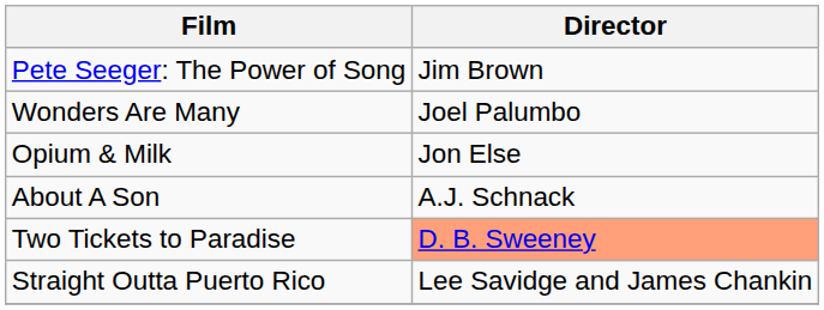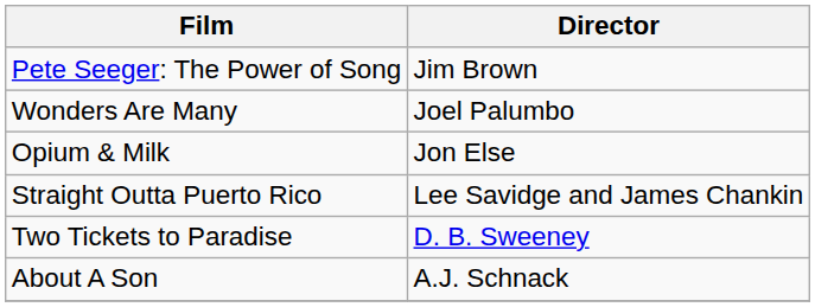 <table class="wikitable">
 <tr>
 <th>Film</th>
 <th>Director</th>
 </tr>
 <tr>
 <td><a href='#'>Pete Seeger</a>: The Power of Song</td>
 <td>Jim Brown</td>
 </tr>
 <tr>
 <td>Wonders Are Many</td>
 <td>Joel Palumbo</td>
 </tr>
 <tr>
 <td>Opium & Milk</td>
 <td>Jon Else</td>
 </tr>
 <tr>
+<td>Straight Outta Puerto Rico</td>
+<td>Lee Savidge and James Chankin</td>
+</tr>
+<tr>
+<td>Two Tickets to Paradise</td>
+<td><a href='#'>D. B. Sweeney</a></td>
+</tr>
+<tr>
 <td>About A Son</td>
 <td>A.J. Schnack</td>
 </tr>
 <tr>
-<td>Two Tickets to Paradise</td>
-<td style="background: lightsalmon;"><a href='#'>D. B. Sweeney</a></td>
-</tr>
-<tr>
-<td>Straight Outta Puerto Rico</td>
-<td>Lee Savidge and James Chankin</td>
-</tr>
-<tr>
 </tr>
 </table>
